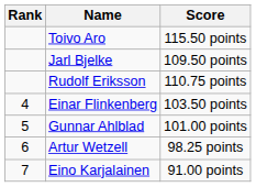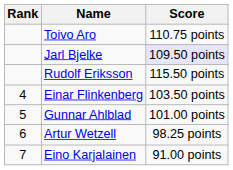 <table class="wikitable" style="text-align:center">
 <tr>
 <th>Rank</th>
 <th>Name</th>
 <th>Score</th>
 </tr>
 <tr>
 <td></td>
 <td align=left><a href='#'>Toivo Aro</a></td>
-<td>115.50 points</td>
+<td>110.75 points</td>
 </tr>
 <tr>
 <td></td>
 <td align=left><a href='#'>Jarl Bjelke</a></td>
-<td>109.50 points</td>
+<td style="background: lavender;">109.50 points</td>
 </tr>
 <tr>
 <td></td>
 <td align=left><a href='#'>Rudolf Eriksson</a></td>
-<td>110.75 points</td>
+<td>115.50 points</td>
 </tr>
 <tr>
 <td>4</td>
 <td align=left><a href='#'>Einar Flinkenberg</a></td>
 <td>103.50 points</td>
 </tr>
 <tr>
 <td>5</td>
 <td align=left><a href='#'>Gunnar Ahlblad</a></td>
 <td>101.00 points</td>
 </tr>
 <tr>
 <td>6</td>
 <td align=left><a href='#'>Artur Wetzell</a></td>
 <td>98.25 points</td>
 </tr>
 <tr>
 <td>7</td>
 <td align=left><a href='#'>Eino Karjalainen</a></td>
 <td>91.00 points</td>
 </tr>
 </table>
